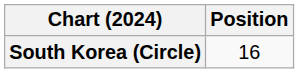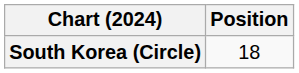 <table class="wikitable plainrowheaders" style="text-align:center">
 <tr>
 <th scope="col">Chart (2024)</th>
 <th scope="col">Position</th>
 </tr>
 <tr>
 <th scope="row">South Korea (Circle)</th>
-<td>16</td>
+<td>18</td>
 </tr>
 </table>
